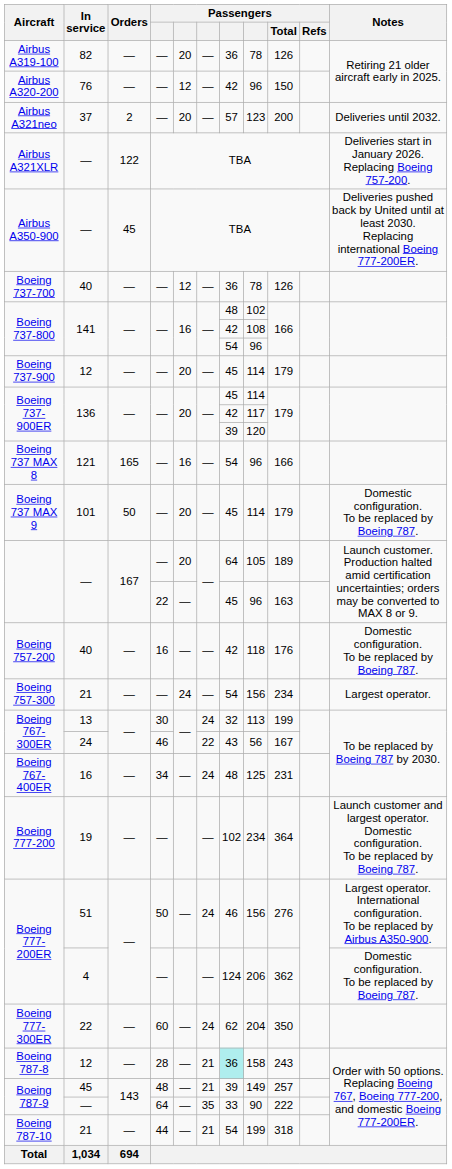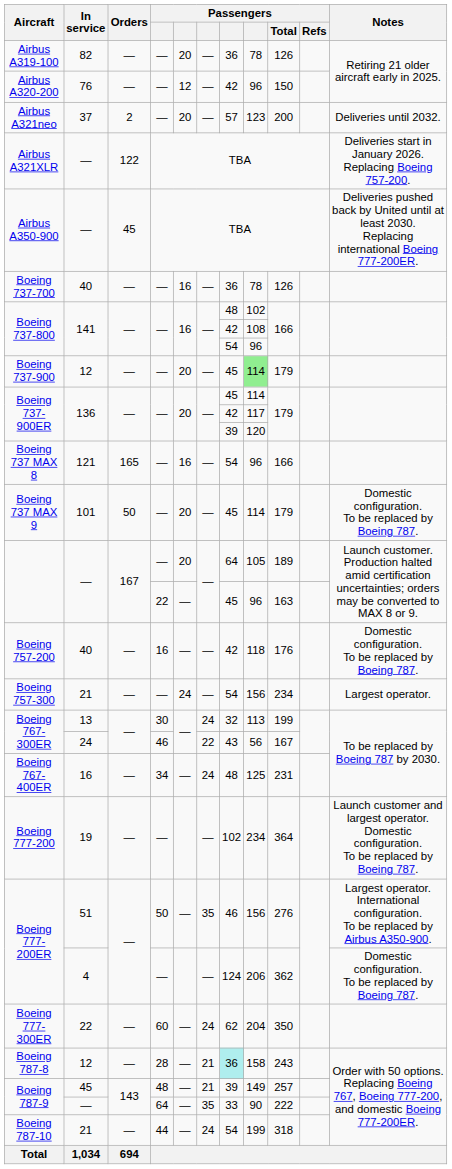 <table class="wikitable" style="margin:0.5em auto; text-align:center">
 <tr>
 <th rowspan=2>Aircraft</th>
 <th rowspan=2>In <br> service</th>
 <th rowspan=2>Orders</th>
 <th colspan=7 class="unsortable">Passengers</th>
 <th rowspan=2>Notes</th>
 </tr>
 <tr>
 <th style="width:25px;"></th>
 <th style="width:25px;"></th>
 <th style="width:25px;"></th>
 <th style="width:25px;"></th>
 <th style="width:25px;"></th>
 <th style="width:25px;">Total</th>
 <th style="width:25px;">Refs</th>
 </tr>
 <tr>
 <td><a href='#'>Airbus A319-100</a></td>
 <td>82</td>
 <td>—</td>
 <td>—</td>
 <td>20</td>
 <td>—</td>
 <td>36</td>
 <td>78</td>
 <td>126</td>
 <td></td>
 <td rowspan="2">Retiring 21 older aircraft early in 2025.</td>
 </tr>
 <tr>
 <td><a href='#'>Airbus A320-200</a></td>
 <td>76</td>
 <td>—</td>
 <td>—</td>
 <td>12</td>
 <td>—</td>
 <td>42</td>
 <td>96</td>
 <td>150</td>
 <td></td>
 </tr>
 <tr>
 <td><a href='#'>Airbus A321neo</a></td>
 <td>37</td>
 <td>2</td>
 <td>—</td>
 <td>20</td>
 <td>—</td>
 <td>57</td>
 <td>123</td>
 <td>200</td>
 <td></td>
 <td>Deliveries until 2032.</td>
 </tr>
 <tr>
 <td><a href='#'>Airbus A321XLR</a></td>
 <td>—</td>
 <td>122</td>
 <td colspan=7><abbr>TBA</abbr></td>
 <td>Deliveries start in January 2026.<br>Replacing <a href='#'>Boeing 757-200</a>.</td>
 </tr>
 <tr>
 <td><a href='#'>Airbus A350-900</a></td>
 <td>—</td>
 <td>45</td>
 <td colspan=7><abbr>TBA</abbr></td>
 <td>Deliveries pushed back by United until at least 2030.<br>Replacing international <a href='#'>Boeing 777-200ER</a>.</td>
 </tr>
 <tr>
 <td><a href='#'>Boeing 737-700</a></td>
 <td>40</td>
 <td>—</td>
 <td>—</td>
-<td>12</td>
+<td>16</td>
 <td>—</td>
 <td>36</td>
 <td>78</td>
 <td>126</td>
 <td></td>
 <td></td>
 </tr>
 <tr>
 <td rowspan="3"><a href='#'>Boeing 737-800</a></td>
 <td rowspan="3">141</td>
 <td rowspan="3">—</td>
 <td rowspan="3">—</td>
 <td rowspan="3">16</td>
 <td rowspan="3">—</td>
 <td>48</td>
 <td>102</td>
 <td rowspan="3">166</td>
 <td rowspan="3"></td>
 <td rowspan="3"></td>
 </tr>
 <tr>
 <td>42</td>
 <td>108</td>
 </tr>
 <tr>
 <td>54</td>
 <td>96</td>
 </tr>
 <tr>
 <td><a href='#'>Boeing 737-900</a></td>
 <td>12</td>
 <td>—</td>
 <td>—</td>
 <td>20</td>
 <td>—</td>
 <td>45</td>
-<td>114</td>
+<td style="background: lightgreen;">114</td>
 <td>179</td>
 <td></td>
 <td></td>
 </tr>
 <tr>
 <td rowspan="3"><a href='#'>Boeing 737-900ER</a></td>
 <td rowspan="3">136</td>
 <td rowspan="3">—</td>
 <td rowspan="3">—</td>
 <td rowspan="3">20</td>
 <td rowspan="3">—</td>
 <td>45</td>
 <td>114</td>
 <td rowspan="3">179</td>
 <td rowspan="3"></td>
 <td rowspan="3"></td>
 </tr>
 <tr>
 <td>42</td>
 <td>117</td>
 </tr>
 <tr>
 <td>39</td>
 <td>120</td>
 </tr>
 <tr>
 <td><a href='#'>Boeing 737 MAX 8</a></td>
 <td>121</td>
 <td>165</td>
 <td>—</td>
 <td>16</td>
 <td>—</td>
 <td>54</td>
 <td>96</td>
 <td>166</td>
 <td></td>
 <td></td>
 </tr>
 <tr>
 <td><a href='#'>Boeing 737 MAX 9</a></td>
 <td>101</td>
 <td>50</td>
 <td>—</td>
 <td>20</td>
 <td>—</td>
 <td>45</td>
 <td>114</td>
 <td>179</td>
 <td></td>
 <td>Domestic configuration.<br>To be replaced by <a href='#'>Boeing 787</a>.</td>
 </tr>
 <tr>
 <td rowspan="2"></td>
 <td rowspan="2">—</td>
 <td rowspan="2">167</td>
 <td>—</td>
 <td>20</td>
 <td rowspan="2">—</td>
 <td>64</td>
 <td>105</td>
 <td>189</td>
 <td></td>
 <td rowspan="2">Launch customer.<br>Production halted amid certification uncertainties; orders may be converted to MAX 8 or 9.</td>
 </tr>
 <tr>
 <td>22</td>
 <td>—</td>
 <td>45</td>
 <td>96</td>
 <td>163</td>
 <td></td>
 </tr>
 <tr>
 <td><a href='#'>Boeing 757-200</a></td>
 <td>40</td>
 <td>—</td>
 <td>16</td>
 <td>—</td>
 <td>—</td>
 <td>42</td>
 <td>118</td>
 <td>176</td>
 <td></td>
 <td>Domestic configuration.<br>To be replaced by <a href='#'>Boeing 787</a>.</td>
 </tr>
 <tr>
 <td><a href='#'>Boeing 757-300</a></td>
 <td>21</td>
 <td>—</td>
 <td>—</td>
 <td>24</td>
 <td>—</td>
 <td>54</td>
 <td>156</td>
 <td>234</td>
 <td></td>
 <td>Largest operator.</td>
 </tr>
 <tr>
 <td rowspan="2"><a href='#'>Boeing 767-300ER</a></td>
 <td>13</td>
 <td rowspan="2">—</td>
 <td>30</td>
 <td rowspan="2">—</td>
 <td>24</td>
 <td>32</td>
 <td>113</td>
 <td>199</td>
 <td rowspan="2"></td>
 <td rowspan="3">To be replaced by <a href='#'>Boeing 787</a> by 2030.</td>
 </tr>
 <tr>
 <td>24</td>
 <td>46</td>
 <td>22</td>
 <td>43</td>
 <td>56</td>
 <td>167</td>
 </tr>
 <tr>
 <td><a href='#'>Boeing 767-400ER</a></td>
 <td>16</td>
 <td>—</td>
 <td>34</td>
 <td>—</td>
 <td>24</td>
 <td>48</td>
 <td>125</td>
 <td>231</td>
 <td></td>
 </tr>
 <tr>
 <td><a href='#'>Boeing 777-200</a></td>
 <td>19</td>
 <td>—</td>
 <td>—</td>
 <td></td>
 <td>—</td>
 <td>102</td>
 <td>234</td>
 <td>364</td>
 <td></td>
 <td>Launch customer and largest operator.<br>Domestic configuration.<br>To be replaced by <a href='#'>Boeing 787</a>.</td>
 </tr>
 <tr>
 <td rowspan="2"><a href='#'>Boeing 777-200ER</a></td>
 <td>51</td>
 <td rowspan="2">—</td>
 <td>50</td>
 <td>—</td>
-<td>24</td>
+<td>35</td>
 <td>46</td>
 <td>156</td>
 <td>276</td>
 <td rowspan="2"></td>
 <td>Largest operator.<br>International configuration.<br>To be replaced by <a href='#'>Airbus A350-900</a>.</td>
 </tr>
 <tr>
 <td>4</td>
 <td>—</td>
 <td></td>
 <td>—</td>
 <td>124</td>
 <td>206</td>
 <td>362</td>
 <td>Domestic configuration.<br>To be replaced by <a href='#'>Boeing 787</a>.</td>
 </tr>
 <tr>
 <td><a href='#'>Boeing 777-300ER</a></td>
 <td>22</td>
 <td>—</td>
 <td>60</td>
 <td>—</td>
 <td>24</td>
 <td>62</td>
 <td>204</td>
 <td>350</td>
 <td></td>
 <td></td>
 </tr>
 <tr>
 <td><a href='#'>Boeing 787-8</a></td>
 <td>12</td>
 <td>—</td>
 <td>28</td>
 <td>—</td>
 <td>21</td>
 <td style="background: paleturquoise;">36</td>
 <td>158</td>
 <td>243</td>
 <td></td>
 <td rowspan="4">Order with 50 options.<br>Replacing <a href='#'>Boeing 767</a>, <a href='#'>Boeing 777-200</a>, and domestic <a href='#'>Boeing 777-200ER</a>.</td>
 </tr>
 <tr>
 <td rowspan="2"><a href='#'>Boeing 787-9</a></td>
 <td>45</td>
 <td rowspan="2">143</td>
 <td>48</td>
 <td>—</td>
 <td>21</td>
 <td>39</td>
 <td>149</td>
 <td>257</td>
 <td></td>
 </tr>
 <tr>
 <td>—</td>
 <td>64</td>
 <td>—</td>
 <td>35</td>
 <td>33</td>
 <td>90</td>
 <td>222</td>
 <td></td>
 </tr>
 <tr>
 <td><a href='#'>Boeing 787-10</a></td>
 <td>21</td>
 <td>—</td>
 <td>44</td>
 <td>—</td>
-<td>21</td>
+<td>24</td>
 <td>54</td>
 <td>199</td>
 <td>318</td>
 <td></td>
 </tr>
 <tr>
 <th>Total</th>
 <th>1,034</th>
 <th>694</th>
 <th colspan="8"></th>
 </tr>
 </table>
